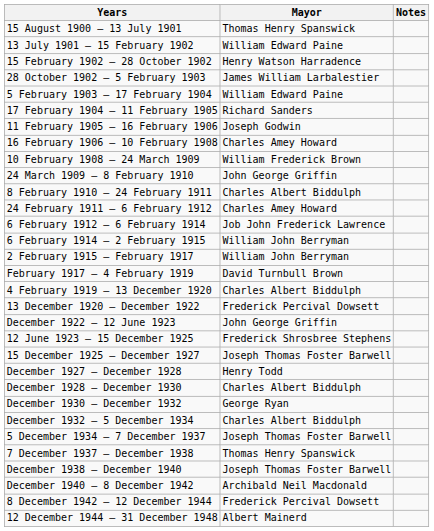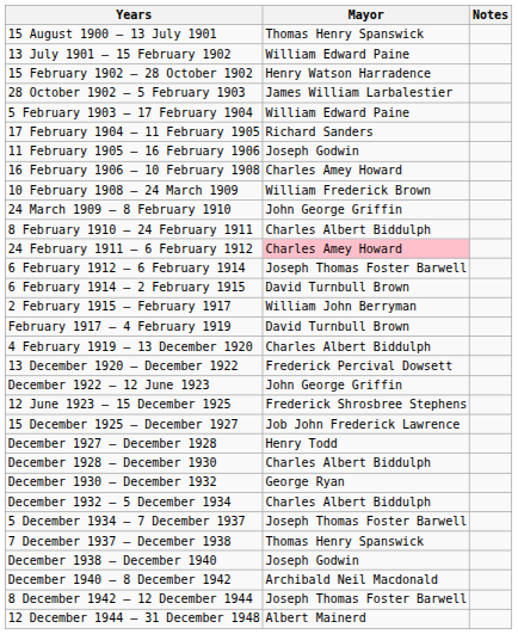 <table class="wikitable">
 <tr>
 <th>Years</th>
 <th>Mayor</th>
 <th>Notes</th>
 </tr>
 <tr>
 <td>15 August 1900 – 13 July 1901</td>
 <td>Thomas Henry Spanswick</td>
 <td></td>
 </tr>
 <tr>
 <td>13 July 1901 – 15 February 1902</td>
 <td>William Edward Paine</td>
 <td></td>
 </tr>
 <tr>
 <td>15 February 1902 – 28 October 1902</td>
 <td>Henry Watson Harradence</td>
 <td></td>
 </tr>
 <tr>
 <td>28 October 1902 – 5 February 1903</td>
 <td>James William Larbalestier</td>
 <td></td>
 </tr>
 <tr>
 <td>5 February 1903 – 17 February 1904</td>
 <td>William Edward Paine</td>
 <td></td>
 </tr>
 <tr>
 <td>17 February 1904 – 11 February 1905</td>
 <td>Richard Sanders</td>
 <td></td>
 </tr>
 <tr>
 <td>11 February 1905 – 16 February 1906</td>
 <td>Joseph Godwin</td>
 <td></td>
 </tr>
 <tr>
 <td>16 February 1906 – 10 February 1908</td>
 <td>Charles Amey Howard</td>
 <td></td>
 </tr>
 <tr>
 <td>10 February 1908 – 24 March 1909</td>
 <td>William Frederick Brown</td>
 <td></td>
 </tr>
 <tr>
 <td>24 March 1909 – 8 February 1910</td>
 <td>John George Griffin</td>
 <td></td>
 </tr>
 <tr>
 <td>8 February 1910 – 24 February 1911</td>
 <td>Charles Albert Biddulph</td>
 <td></td>
 </tr>
 <tr>
 <td>24 February 1911 –  6 February 1912</td>
-<td>Charles Amey Howard</td>
+<td style="background: pink;">Charles Amey Howard</td>
 <td></td>
 </tr>
 <tr>
 <td>6 February 1912 –  6 February 1914</td>
-<td>Job John Frederick Lawrence</td>
+<td>Joseph Thomas Foster Barwell</td>
 <td></td>
 </tr>
 <tr>
 <td>6 February 1914 – 2 February 1915</td>
-<td>William John Berryman</td>
+<td>David Turnbull Brown</td>
 <td></td>
 </tr>
 <tr>
 <td>2 February 1915 – February 1917</td>
 <td>William John Berryman</td>
 <td></td>
 </tr>
 <tr>
 <td>February 1917 – 4 February 1919</td>
 <td>David Turnbull Brown</td>
 <td></td>
 </tr>
 <tr>
 <td>4 February 1919 – 13 December 1920</td>
 <td>Charles Albert Biddulph</td>
 <td></td>
 </tr>
 <tr>
 <td>13 December 1920 – December 1922</td>
 <td>Frederick Percival Dowsett</td>
 <td></td>
 </tr>
 <tr>
 <td>December 1922 – 12 June 1923</td>
 <td>John George Griffin</td>
 <td></td>
 </tr>
 <tr>
 <td>12 June 1923 – 15 December 1925</td>
 <td>Frederick Shrosbree Stephens</td>
 <td></td>
 </tr>
 <tr>
 <td>15 December 1925 – December 1927</td>
-<td>Joseph Thomas Foster Barwell</td>
+<td>Job John Frederick Lawrence</td>
 <td></td>
 </tr>
 <tr>
 <td>December 1927 – December 1928</td>
 <td>Henry Todd</td>
 <td></td>
 </tr>
 <tr>
 <td>December 1928 – December 1930</td>
 <td>Charles Albert Biddulph</td>
 <td></td>
 </tr>
 <tr>
 <td>December 1930 – December 1932</td>
 <td>George Ryan</td>
 <td></td>
 </tr>
 <tr>
 <td>December 1932 – 5 December 1934</td>
 <td>Charles Albert Biddulph</td>
 <td></td>
 </tr>
 <tr>
 <td>5 December 1934 – 7 December 1937</td>
 <td>Joseph Thomas Foster Barwell</td>
 <td></td>
 </tr>
 <tr>
 <td>7 December 1937 – December 1938</td>
 <td>Thomas Henry Spanswick</td>
 <td></td>
 </tr>
 <tr>
 <td>December 1938 – December 1940</td>
-<td>Joseph Thomas Foster Barwell</td>
+<td>Joseph Godwin</td>
 <td></td>
 </tr>
 <tr>
 <td>December 1940 – 8 December 1942</td>
 <td>Archibald Neil Macdonald</td>
 <td></td>
 </tr>
 <tr>
 <td>8 December 1942 – 12 December 1944</td>
-<td>Frederick Percival Dowsett</td>
+<td>Joseph Thomas Foster Barwell</td>
 <td></td>
 </tr>
 <tr>
 <td>12 December 1944 – 31 December 1948</td>
 <td>Albert Mainerd</td>
 <td></td>
 </tr>
 </table>
